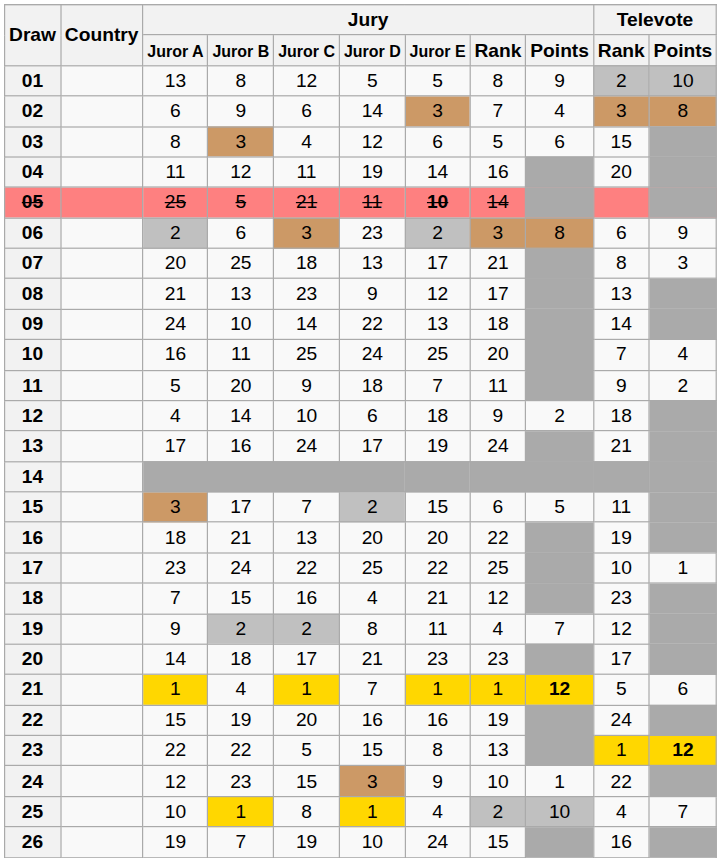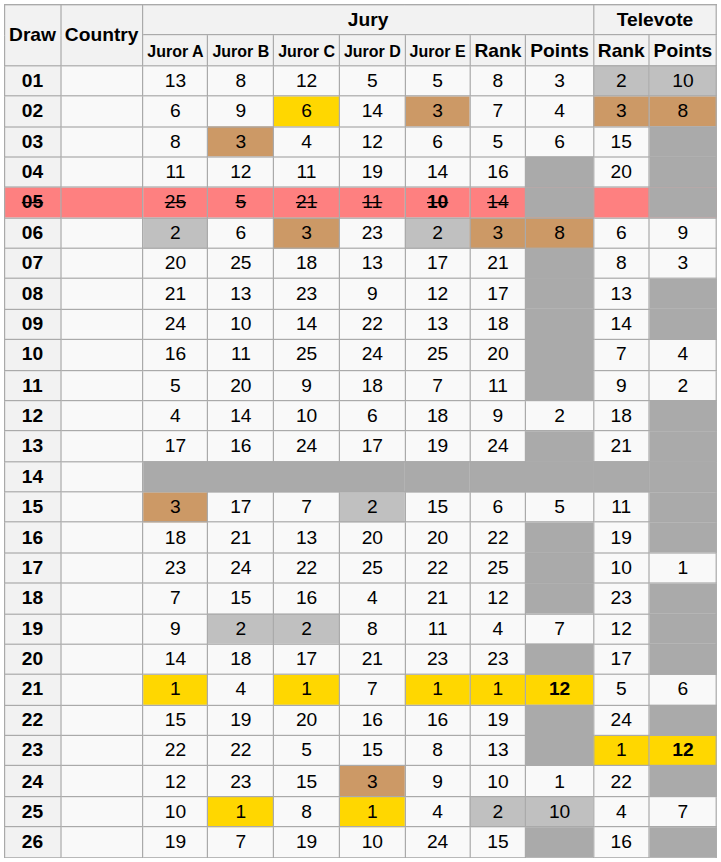 <table class="sortable wikitable collapsible plainrowheaders" style="text-align:center;">
 <tr>
 </tr>
 <tr>
 <th scope="col" rowspan="2">Draw</th>
 <th scope="col" rowspan="2">Country</th>
 <th scope="col" colspan="7">Jury</th>
 <th scope="col" colspan="2">Televote</th>
 </tr>
 <tr>
 <th scope="col"><small>Juror A</small></th>
 <th scope="col"><small>Juror B</small></th>
 <th scope="col"><small>Juror C</small></th>
 <th scope="col"><small>Juror D</small></th>
 <th scope="col"><small>Juror E</small></th>
 <th scope="col">Rank</th>
 <th scope="col" class="unsortable">Points</th>
 <th scope="col">Rank</th>
 <th scope="col" class="unsortable">Points</th>
 </tr>
 <tr>
 <th scope="row" style="text-align:center;">01</th>
 <td style="text-align:left;"></td>
 <td>13</td>
 <td>8</td>
 <td>12</td>
 <td>5</td>
 <td>5</td>
 <td>8</td>
-<td>9</td>
+<td>3</td>
 <td style="background:silver;">2</td>
 <td style="background:silver;">10</td>
 </tr>
 <tr>
 <th scope="row" style="text-align:center;">02</th>
 <td style="text-align:left;"></td>
 <td>6</td>
 <td>9</td>
-<td>6</td>
+<td style="background: gold;">6</td>
 <td>14</td>
 <td style="background:#CC9966;">3</td>
 <td>7</td>
 <td>4</td>
 <td style="background:#CC9966;">3</td>
 <td style="background:#CC9966;">8</td>
 </tr>
 <tr>
 <th scope="row" style="text-align:center;">03</th>
 <td style="text-align:left;"></td>
 <td>8</td>
 <td style="background:#CC9966;">3</td>
 <td>4</td>
 <td>12</td>
 <td>6</td>
 <td>5</td>
 <td>6</td>
 <td>15</td>
 <td style="background:#AAAAAA;"></td>
 </tr>
 <tr>
 <th scope="row" style="text-align:center;">04</th>
 <td style="text-align:left;"></td>
 <td>11</td>
 <td>12</td>
 <td>11</td>
 <td>19</td>
 <td>14</td>
 <td>16</td>
 <td style="background:#AAAAAA;"></td>
 <td>20</td>
 <td style="background:#AAAAAA;"></td>
 </tr>
 <tr style="background:#FE8080">
 <th scope="row" style="text-align:center; background:#FE8080"><s>05</s></th>
 <td style="text-align:left;"><s></s> </td>
 <td><s>25</s></td>
 <td><s>5</s></td>
 <td><s>21</s></td>
 <td><s>11</s></td>
 <td><strong><s>10</s></strong></td>
 <td><s>14</s></td>
 <td style="background:#AAAAAA;"></td>
 <td></td>
 <td style="background:#AAAAAA;"></td>
 </tr>
 <tr>
 <th scope="row" style="text-align:center;">06</th>
 <td style="text-align:left;"></td>
 <td style="background:silver;">2</td>
 <td>6</td>
 <td style="background:#CC9966;">3</td>
 <td>23</td>
 <td style="background:silver;">2</td>
 <td style="background:#CC9966;">3</td>
 <td style="background:#CC9966;">8</td>
 <td>6</td>
 <td>9</td>
 </tr>
 <tr>
 <th scope="row" style="text-align:center;">07</th>
 <td style="text-align:left;"></td>
 <td>20</td>
 <td>25</td>
 <td>18</td>
 <td>13</td>
 <td>17</td>
 <td>21</td>
 <td style="background:#AAAAAA;"></td>
 <td>8</td>
 <td>3</td>
 </tr>
 <tr>
 <th scope="row" style="text-align:center;">08</th>
 <td style="text-align:left;"></td>
 <td>21</td>
 <td>13</td>
 <td>23</td>
 <td>9</td>
 <td>12</td>
 <td>17</td>
 <td style="background:#AAAAAA;"></td>
 <td>13</td>
 <td style="background:#AAAAAA;"></td>
 </tr>
 <tr>
 <th scope="row" style="text-align:center;">09</th>
 <td style="text-align:left;"></td>
 <td>24</td>
 <td>10</td>
 <td>14</td>
 <td>22</td>
 <td>13</td>
 <td>18</td>
 <td style="background:#AAAAAA;"></td>
 <td>14</td>
 <td style="background:#AAAAAA;"></td>
 </tr>
 <tr>
 <th scope="row" style="text-align:center;">10</th>
 <td style="text-align:left;"></td>
 <td>16</td>
 <td>11</td>
 <td>25</td>
 <td>24</td>
 <td>25</td>
 <td>20</td>
 <td style="background:#AAAAAA;"></td>
 <td>7</td>
 <td>4</td>
 </tr>
 <tr>
 <th scope="row" style="text-align:center;">11</th>
 <td style="text-align:left;"></td>
 <td>5</td>
 <td>20</td>
 <td>9</td>
 <td>18</td>
 <td>7</td>
 <td>11</td>
 <td style="background:#AAAAAA;"></td>
 <td>9</td>
 <td>2</td>
 </tr>
 <tr>
 <th scope="row" style="text-align:center;">12</th>
 <td style="text-align:left;"></td>
 <td>4</td>
 <td>14</td>
 <td>10</td>
 <td>6</td>
 <td>18</td>
 <td>9</td>
 <td>2</td>
 <td>18</td>
 <td style="background:#AAAAAA;"></td>
 </tr>
 <tr>
 <th scope="row" style="text-align:center;">13</th>
 <td style="text-align:left;"></td>
 <td>17</td>
 <td>16</td>
 <td>24</td>
 <td>17</td>
 <td>19</td>
 <td>24</td>
 <td style="background:#AAAAAA;"></td>
 <td>21</td>
 <td style="background:#AAAAAA;"></td>
 </tr>
 <tr class="sortbottom">
 <th scope="row" style="text-align:center;">14</th>
 <td style="text-align:left;"></td>
 <td style="background:#AAAAAA;"></td>
 <td style="background:#AAAAAA;"></td>
 <td style="background:#AAAAAA;"></td>
 <td style="background:#AAAAAA;"></td>
 <td style="background:#AAAAAA;"></td>
 <td style="background:#AAAAAA;"></td>
 <td style="background:#AAAAAA;"></td>
 <td style="background:#AAAAAA;"></td>
 <td style="background:#AAAAAA;"></td>
 </tr>
 <tr>
 <th scope="row" style="text-align:center;">15</th>
 <td style="text-align:left;"></td>
 <td style="background:#CC9966;">3</td>
 <td>17</td>
 <td>7</td>
 <td style="background:silver;">2</td>
 <td>15</td>
 <td>6</td>
 <td>5</td>
 <td>11</td>
 <td style="background:#AAAAAA;"></td>
 </tr>
 <tr>
 <th scope="row" style="text-align:center;">16</th>
 <td style="text-align:left;"></td>
 <td>18</td>
 <td>21</td>
 <td>13</td>
 <td>20</td>
 <td>20</td>
 <td>22</td>
 <td style="background:#AAAAAA;"></td>
 <td>19</td>
 <td style="background:#AAAAAA;"></td>
 </tr>
 <tr>
 <th scope="row" style="text-align:center;">17</th>
 <td style="text-align:left;"></td>
 <td>23</td>
 <td>24</td>
 <td>22</td>
 <td>25</td>
 <td>22</td>
 <td>25</td>
 <td style="background:#AAAAAA;"></td>
 <td>10</td>
 <td>1</td>
 </tr>
 <tr>
 <th scope="row" style="text-align:center;">18</th>
 <td style="text-align:left;"></td>
 <td>7</td>
 <td>15</td>
 <td>16</td>
 <td>4</td>
 <td>21</td>
 <td>12</td>
 <td style="background:#AAAAAA;"></td>
 <td>23</td>
 <td style="background:#AAAAAA;"></td>
 </tr>
 <tr>
 <th scope="row" style="text-align:center;">19</th>
 <td style="text-align:left;"></td>
 <td>9</td>
 <td style="background:silver;">2</td>
 <td style="background:silver;">2</td>
 <td>8</td>
 <td>11</td>
 <td>4</td>
 <td>7</td>
 <td>12</td>
 <td style="background:#AAAAAA;"></td>
 </tr>
 <tr>
 <th scope="row" style="text-align:center;">20</th>
 <td style="text-align:left;"></td>
 <td>14</td>
 <td>18</td>
 <td>17</td>
 <td>21</td>
 <td>23</td>
 <td>23</td>
 <td style="background:#AAAAAA;"></td>
 <td>17</td>
 <td style="background:#AAAAAA;"></td>
 </tr>
 <tr>
 <th scope="row" style="text-align:center;">21</th>
 <td style="text-align:left;"></td>
 <td style="background:gold;">1</td>
 <td>4</td>
 <td style="background:gold;">1</td>
 <td>7</td>
 <td style="background:gold;">1</td>
 <td style="background:gold;">1</td>
 <td style="background:gold;"><strong>12</strong></td>
 <td>5</td>
 <td>6</td>
 </tr>
 <tr>
 <th scope="row" style="text-align:center;">22</th>
 <td style="text-align:left;"></td>
 <td>15</td>
 <td>19</td>
 <td>20</td>
 <td>16</td>
 <td>16</td>
 <td>19</td>
 <td style="background:#AAAAAA;"></td>
 <td>24</td>
 <td style="background:#AAAAAA;"></td>
 </tr>
 <tr>
 <th scope="row" style="text-align:center;">23</th>
 <td style="text-align:left;"></td>
 <td>22</td>
 <td>22</td>
 <td>5</td>
 <td>15</td>
 <td>8</td>
 <td>13</td>
 <td style="background:#AAAAAA;"></td>
 <td style="background:gold;">1</td>
 <td style="background:gold;"><strong>12</strong></td>
 </tr>
 <tr>
 <th scope="row" style="text-align:center;">24</th>
 <td style="text-align:left;"></td>
 <td>12</td>
 <td>23</td>
 <td>15</td>
 <td style="background:#CC9966;">3</td>
 <td>9</td>
 <td>10</td>
 <td>1</td>
 <td>22</td>
 <td style="background:#AAAAAA;"></td>
 </tr>
 <tr>
 <th scope="row" style="text-align:center;">25</th>
 <td style="text-align:left;"></td>
 <td>10</td>
 <td style="background:gold;">1</td>
 <td>8</td>
 <td style="background:gold;">1</td>
 <td>4</td>
 <td style="background:silver;">2</td>
 <td style="background:silver;">10</td>
 <td>4</td>
 <td>7</td>
 </tr>
 <tr>
 <th scope="row" style="text-align:center;">26</th>
 <td style="text-align:left;"></td>
 <td>19</td>
 <td>7</td>
 <td>19</td>
 <td>10</td>
 <td>24</td>
 <td>15</td>
 <td style="background:#AAAAAA;"></td>
 <td>16</td>
 <td style="background:#AAAAAA;"></td>
 </tr>
 </table>
